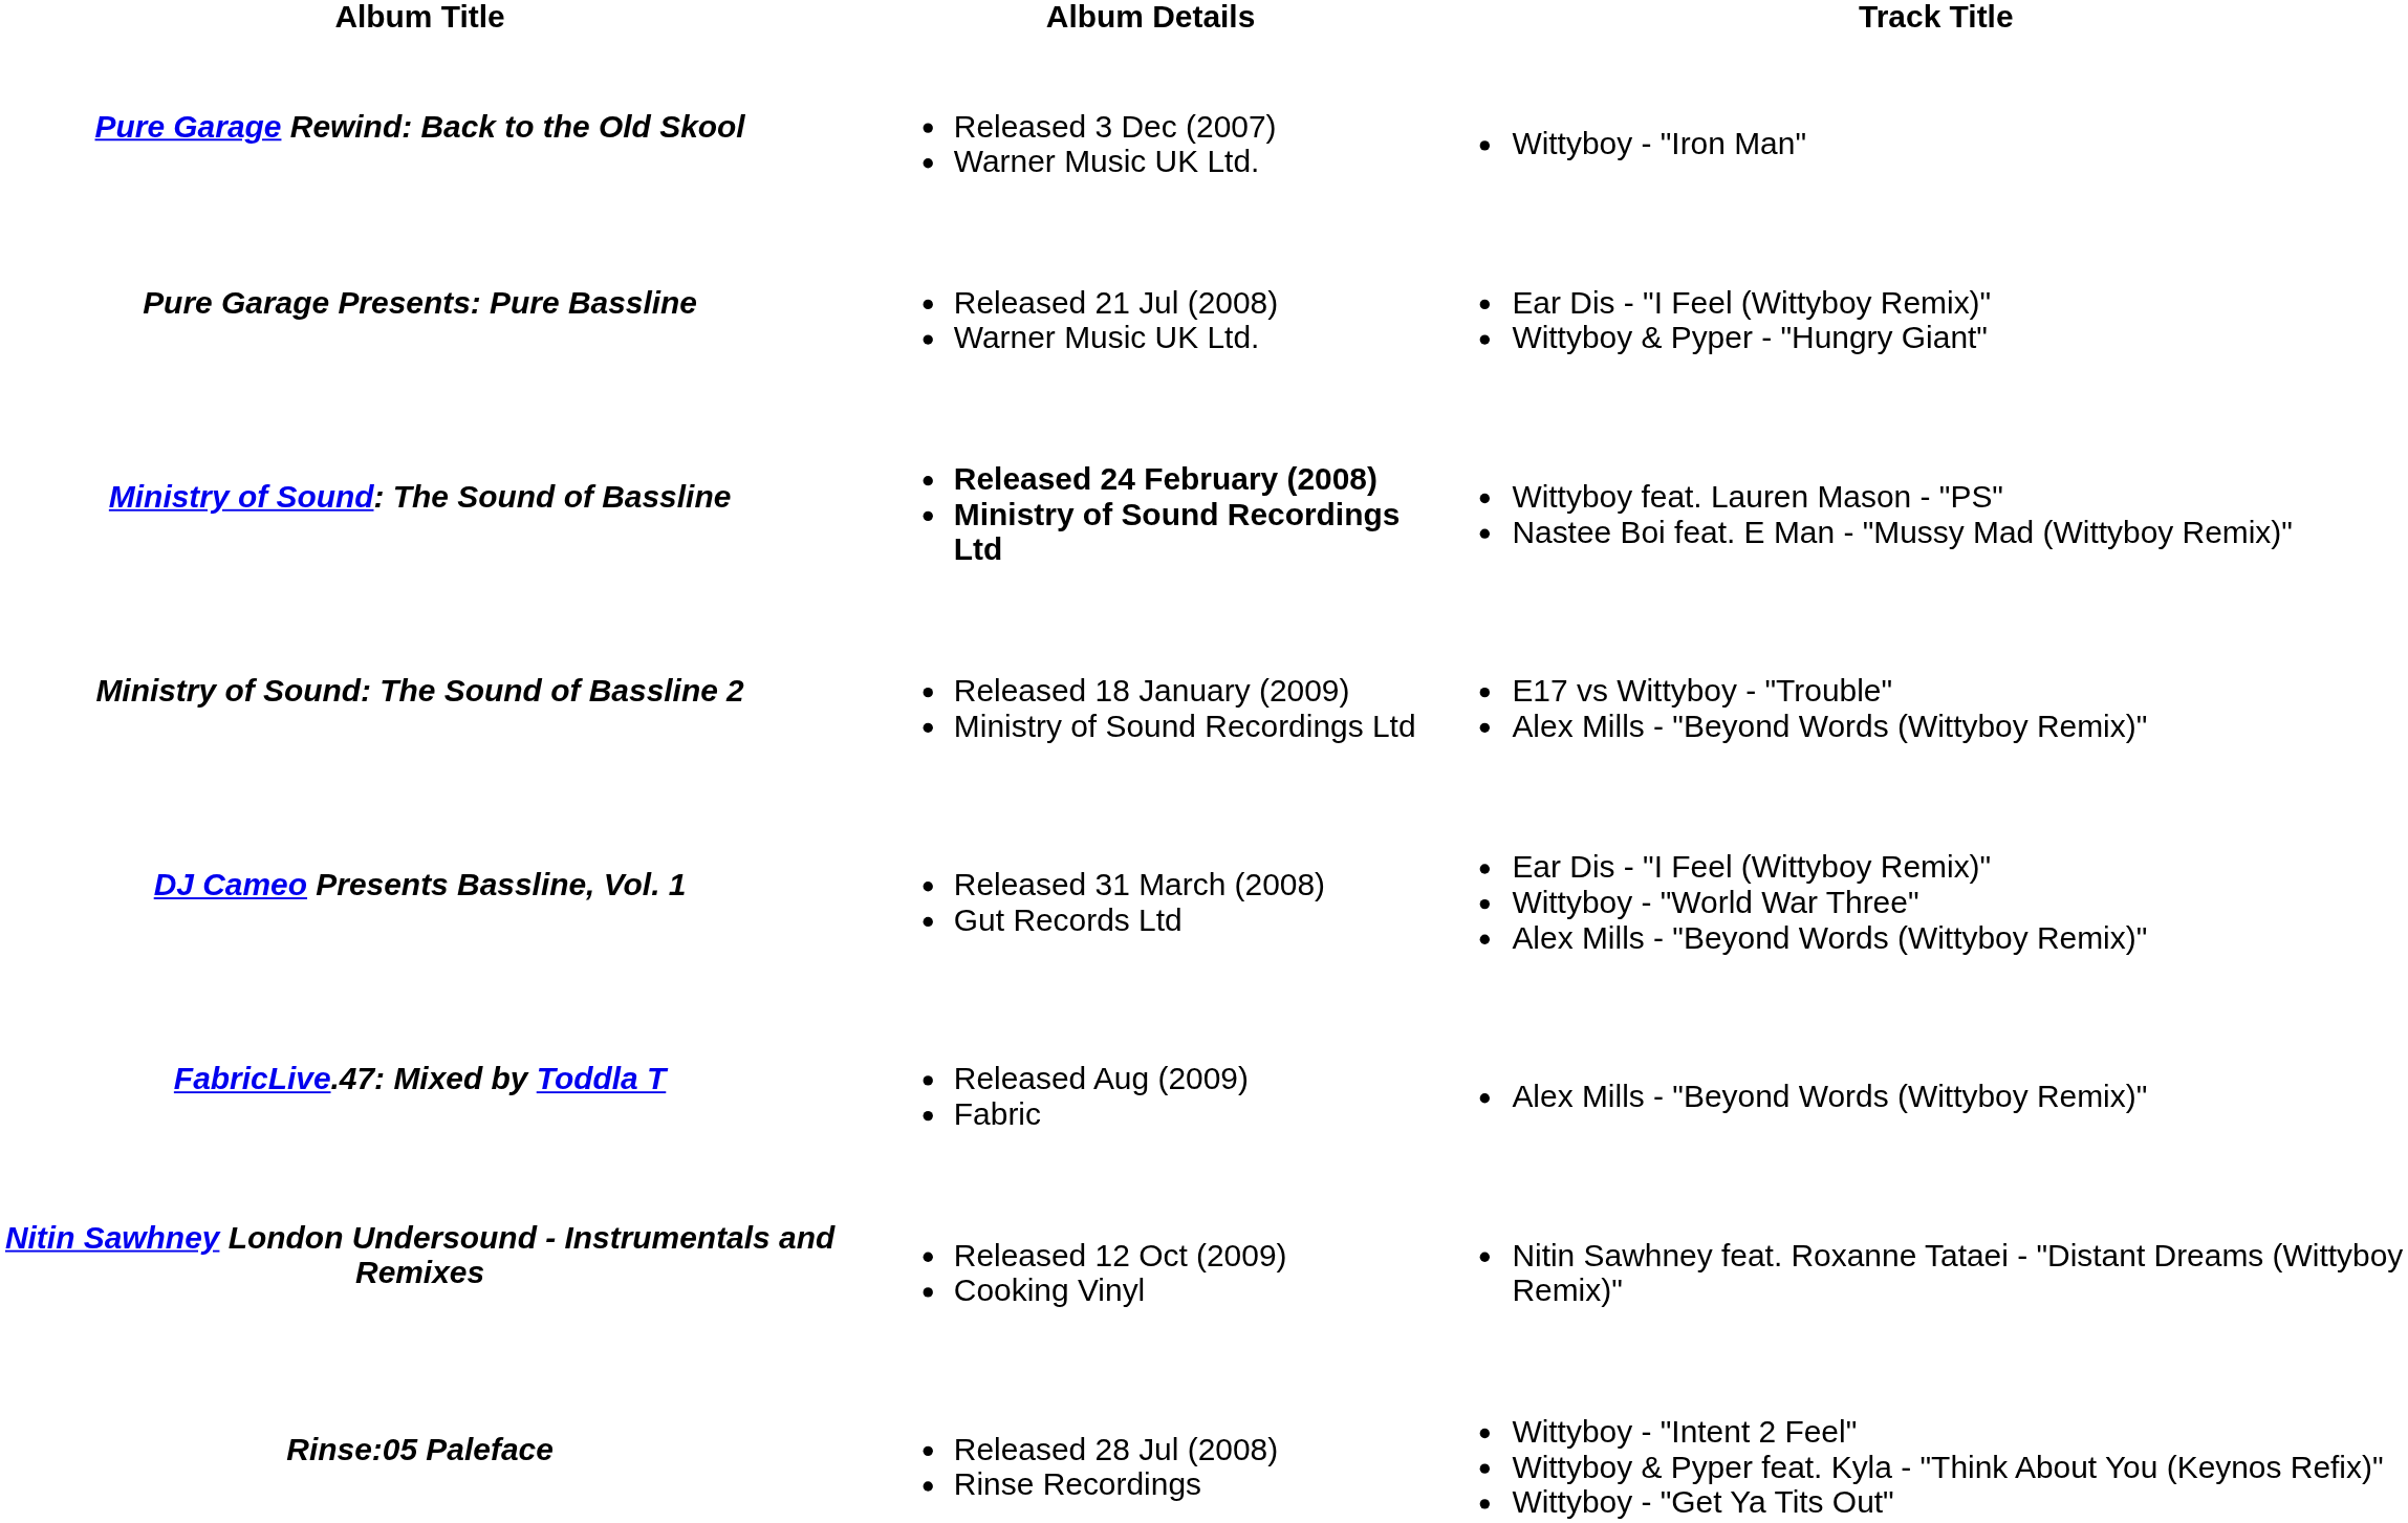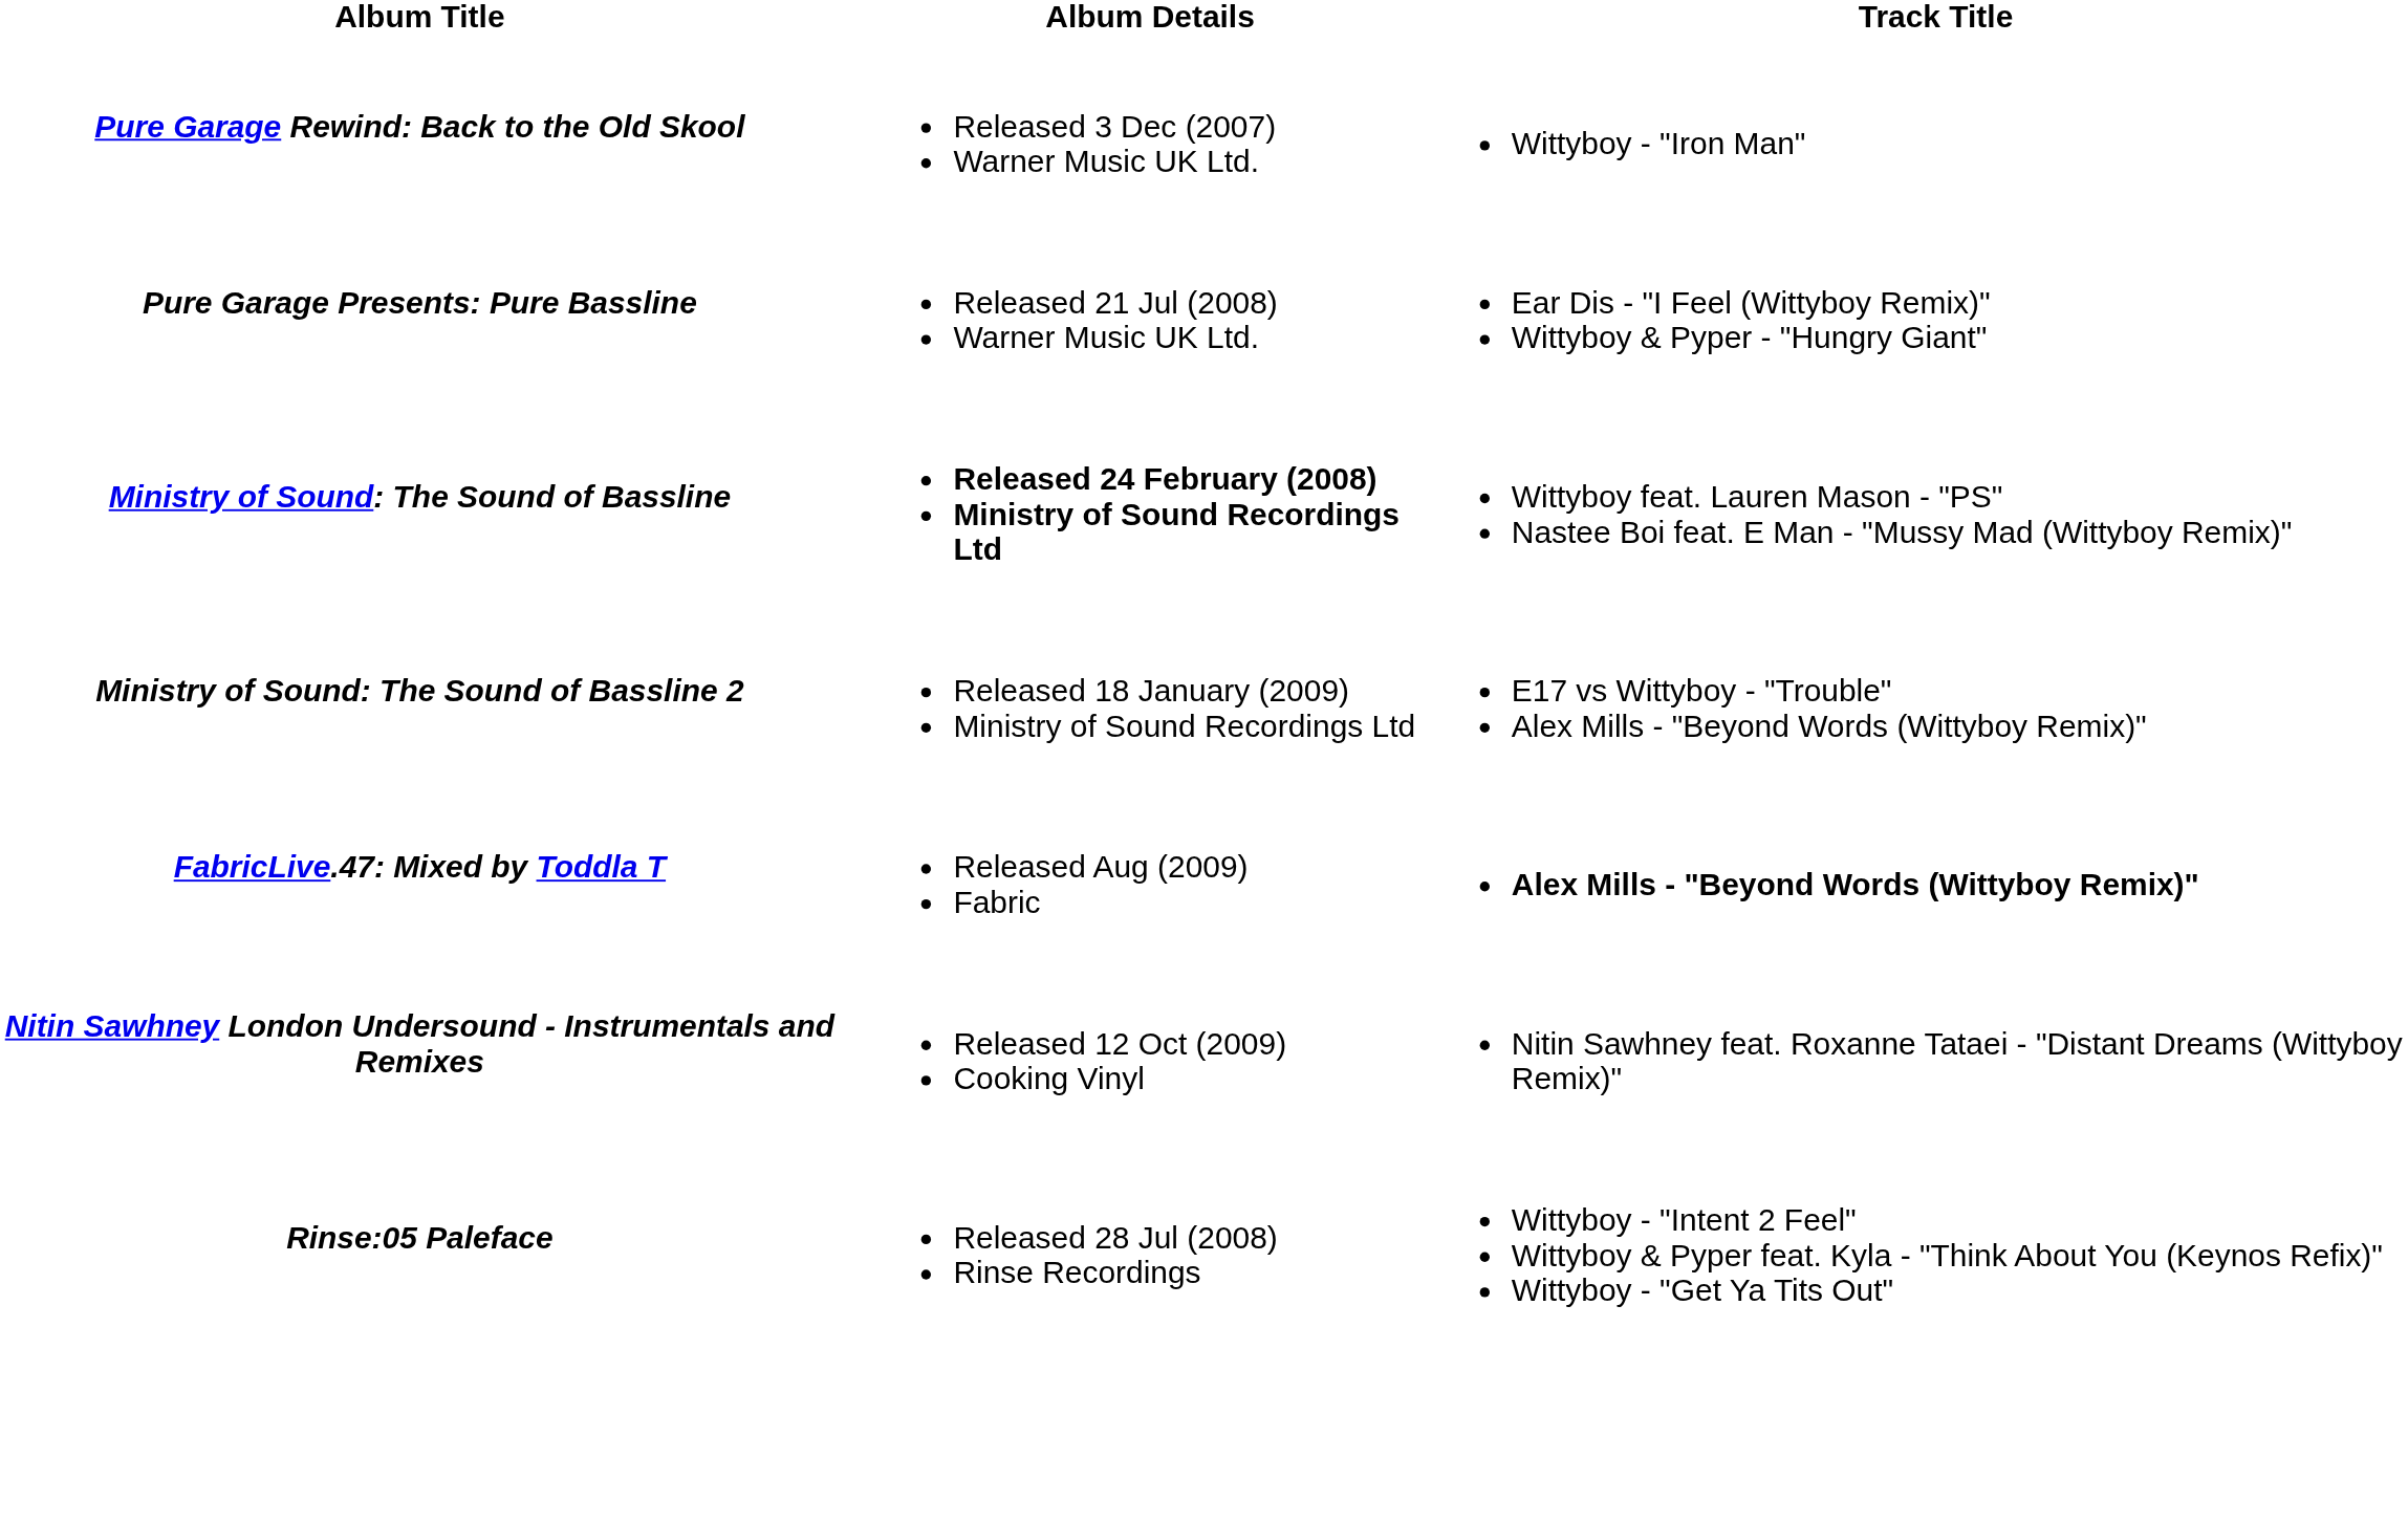 <table>
 <tr>
 <th>Album Title</th>
 <th>Album Details</th>
 <th>Track Title</th>
 </tr>
 <tr>
 <th><em><a href='#'>Pure Garage</a> Rewind: Back to the Old Skool</em></th>
 <td><br><ul><li>Released 3 Dec (2007)</li><li>Warner Music UK Ltd.</li></ul></td>
 <td><br><ul><li>Wittyboy - "Iron Man"</li></ul></td>
 </tr>
 <tr>
 <th><em>Pure Garage Presents: Pure Bassline</em></th>
 <td><br><ul><li>Released 21 Jul (2008)</li><li>Warner Music UK Ltd.</li></ul></td>
 <td><br><ul><li>Ear Dis - "I Feel (Wittyboy Remix)"</li><li>Wittyboy & Pyper - "Hungry Giant"</li></ul></td>
 </tr>
 <tr>
 <th><em><a href='#'>Ministry of Sound</a>: The Sound of Bassline</em></th>
 <td><strong><br><ul><li>Released 24 February (2008)</li><li>Ministry of Sound Recordings Ltd</li></ul></strong></td>
 <td><br><ul><li>Wittyboy feat. Lauren Mason - "PS"</li><li>Nastee Boi feat. E Man - "Mussy Mad (Wittyboy Remix)"</li></ul></td>
 </tr>
 <tr>
 <th><em>Ministry of Sound: The Sound of Bassline 2</em></th>
 <td><br><ul><li>Released 18 January (2009)</li><li>Ministry of Sound Recordings Ltd</li></ul></td>
 <td><br><ul><li>E17 vs Wittyboy - "Trouble"</li><li>Alex Mills - "Beyond Words (Wittyboy Remix)"</li></ul></td>
 </tr>
 <tr>
-<th><em><a href='#'>DJ Cameo</a> Presents Bassline, Vol. 1</em></th>
-<td><br><ul><li>Released 31 March (2008)</li><li>Gut Records Ltd</li></ul></td>
-<td><br><ul><li>Ear Dis - "I Feel (Wittyboy Remix)"</li><li>Wittyboy - "World War Three"</li><li>Alex Mills - "Beyond Words (Wittyboy Remix)"</li></ul></td>
-</tr>
-<tr>
 <th><em><a href='#'>FabricLive</a>.47: Mixed by <a href='#'>Toddla T</a></em></th>
 <td><br><ul><li>Released Aug (2009)</li><li>Fabric</li></ul></td>
-<td><br><ul><li>Alex Mills - "Beyond Words (Wittyboy Remix)"</li></ul></td>
+<td><strong><br><ul><li>Alex Mills - "Beyond Words (Wittyboy Remix)"</li></ul></strong></td>
 </tr>
 <tr>
 <th><em><a href='#'>Nitin Sawhney</a> London Undersound - Instrumentals and Remixes</em></th>
 <td><br><ul><li>Released 12 Oct (2009)</li><li>Cooking Vinyl</li></ul></td>
 <td><br><ul><li>Nitin Sawhney feat. Roxanne Tataei - "Distant Dreams (Wittyboy Remix)"</li></ul></td>
 </tr>
 <tr>
 <th><em>Rinse:05 Paleface</em></th>
 <td><br><ul><li>Released 28 Jul (2008)</li><li>Rinse Recordings</li></ul></td>
 <td><br><ul><li>Wittyboy - "Intent 2 Feel"</li><li>Wittyboy & Pyper feat. Kyla - "Think About You (Keynos Refix)"</li><li>Wittyboy - "Get Ya Tits Out"</li></ul></td>
 </tr>
 </table>
